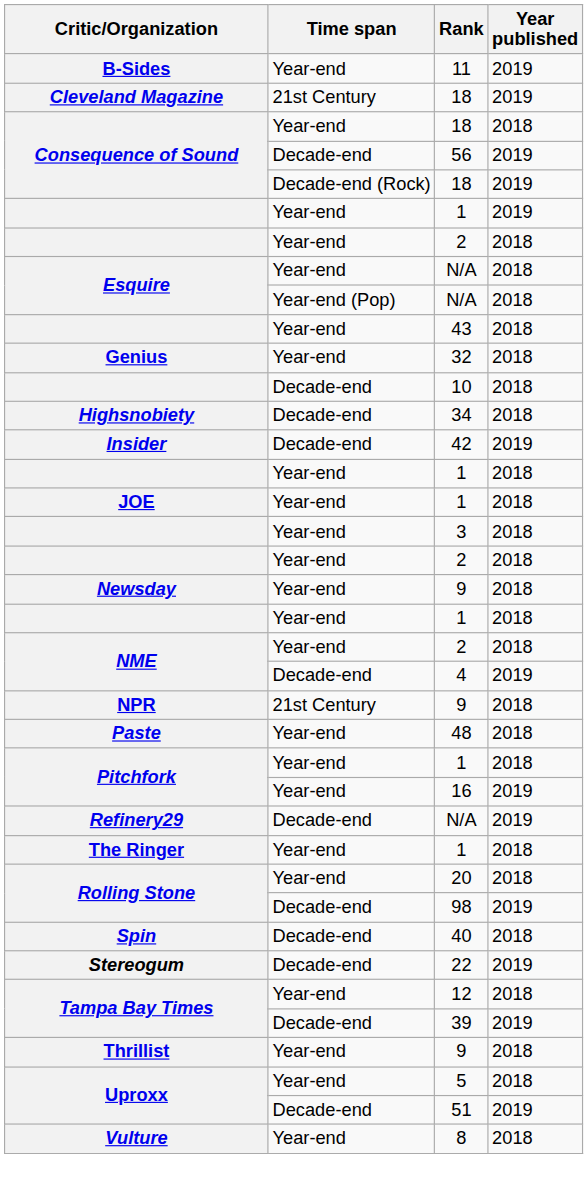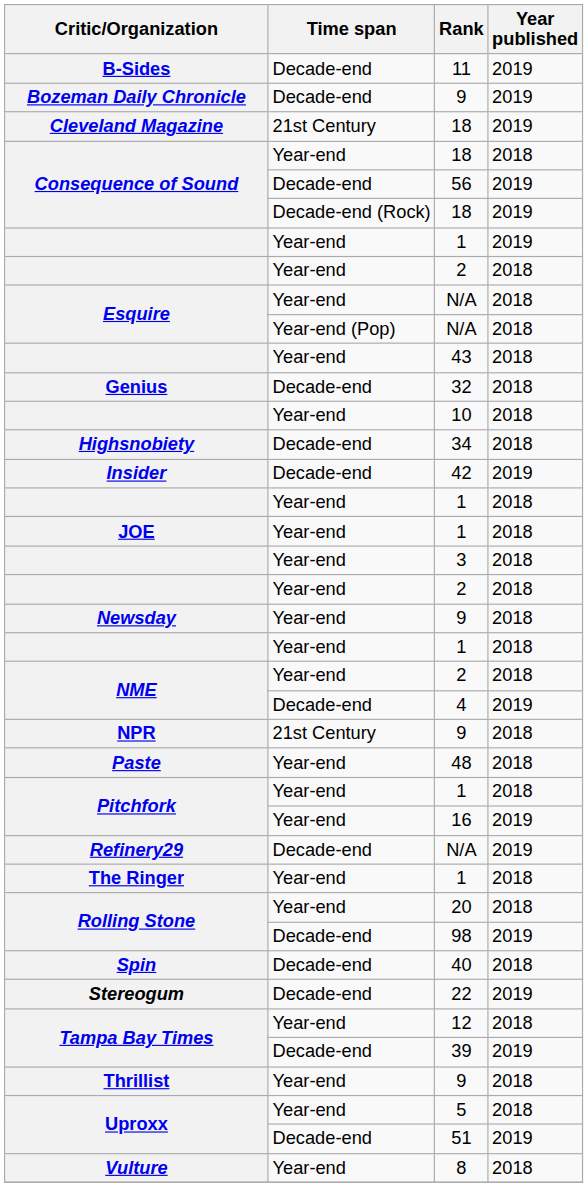 <table class="wikitable sortable plainrowheaders">
 <tr>
 <th scope="col" style="width:14em;">Critic/Organization</th>
 <th scope="col">Time span</th>
 <th scope="col">Rank</th>
 <th scope="col">Year<br>published</th>
 </tr>
 <tr>
 <th scope="row"><a href='#'>B-Sides</a></th>
-<td>Year-end</td>
+<td>Decade-end</td>
 <td style="text-align:center;">11</td>
+<td>2019</td>
+</tr>
+<tr>
+<th scope="row"><em><a href='#'>Bozeman Daily Chronicle</a></em></th>
+<td>Decade-end</td>
+<td style="text-align:center;">9</td>
 <td>2019</td>
 </tr>
 <tr>
 <th scope="row"><em><a href='#'>Cleveland Magazine</a></em></th>
 <td>21st Century</td>
 <td style="text-align:center;">18</td>
 <td>2019</td>
 </tr>
 <tr>
 <th scope="row" rowspan="3"><em><a href='#'>Consequence of Sound</a></em></th>
 <td>Year-end</td>
 <td style="text-align:center;">18</td>
 <td>2018</td>
 </tr>
 <tr>
 <td>Decade-end</td>
 <td style="text-align:center;">56</td>
 <td>2019</td>
 </tr>
 <tr>
 <td>Decade-end (Rock)</td>
 <td style="text-align:center;">18</td>
 <td>2019</td>
 </tr>
 <tr>
 <th scope="row"></th>
 <td>Year-end</td>
 <td style="text-align:center;">1</td>
 <td>2019</td>
 </tr>
 <tr>
 <th scope="row"></th>
 <td>Year-end</td>
 <td style="text-align:center;">2</td>
 <td>2018</td>
 </tr>
 <tr>
 <th scope="row" rowspan="2"><em><a href='#'>Esquire</a></em></th>
 <td>Year-end</td>
 <td style="text-align:center;">N/A</td>
 <td>2018</td>
 </tr>
 <tr>
 <td>Year-end (Pop)</td>
 <td style="text-align:center;">N/A</td>
 <td>2018</td>
 </tr>
 <tr>
 <th scope="row"></th>
 <td>Year-end</td>
 <td style="text-align:center;">43</td>
 <td>2018</td>
 </tr>
 <tr>
 <th scope="row"><a href='#'>Genius</a></th>
-<td>Year-end</td>
+<td>Decade-end</td>
 <td style="text-align:center;">32</td>
 <td>2018</td>
 </tr>
 <tr>
 <th scope="row"></th>
-<td>Decade-end</td>
+<td>Year-end</td>
 <td style="text-align:center;">10</td>
 <td>2018</td>
 </tr>
 <tr>
 <th scope="row"><em><a href='#'>Highsnobiety</a></em></th>
 <td>Decade-end</td>
 <td style="text-align:center;">34</td>
 <td>2018</td>
 </tr>
 <tr>
 <th scope="row"><em><a href='#'>Insider</a></em></th>
 <td>Decade-end</td>
 <td style="text-align:center;">42</td>
 <td>2019</td>
 </tr>
 <tr>
 <th scope="row"></th>
 <td>Year-end</td>
 <td style="text-align:center;">1</td>
 <td>2018</td>
 </tr>
 <tr>
 <th scope="row"><a href='#'>JOE</a></th>
 <td>Year-end</td>
 <td style="text-align:center;">1</td>
 <td>2018</td>
 </tr>
 <tr>
 <th scope="row"></th>
 <td>Year-end</td>
 <td style="text-align:center;">3</td>
 <td>2018</td>
 </tr>
 <tr>
 <th scope="row"></th>
 <td>Year-end</td>
 <td style="text-align:center;">2</td>
 <td>2018</td>
 </tr>
 <tr>
 <th scope="row"><em><a href='#'>Newsday</a></em></th>
 <td>Year-end</td>
 <td style="text-align:center;">9</td>
 <td>2018</td>
 </tr>
 <tr>
 <th scope="row"></th>
 <td>Year-end</td>
 <td style="text-align:center;">1</td>
 <td>2018</td>
 </tr>
 <tr>
 <th scope="row" rowspan="2"><em><a href='#'>NME</a></em></th>
 <td>Year-end</td>
 <td style="text-align:center;">2</td>
 <td>2018</td>
 </tr>
 <tr>
 <td>Decade-end</td>
 <td style="text-align:center;">4</td>
 <td>2019</td>
 </tr>
 <tr>
 <th scope="row"><a href='#'>NPR</a></th>
 <td>21st Century</td>
 <td style="text-align:center;">9</td>
 <td>2018</td>
 </tr>
 <tr>
 <th scope="row"><em><a href='#'>Paste</a></em></th>
 <td>Year-end</td>
 <td style="text-align:center;">48</td>
 <td>2018</td>
 </tr>
 <tr>
 <th scope="row" rowspan="2"><em><a href='#'>Pitchfork</a></em></th>
 <td>Year-end</td>
 <td style="text-align:center;">1</td>
 <td>2018</td>
 </tr>
 <tr>
 <td>Year-end</td>
 <td style="text-align:center;">16</td>
 <td>2019</td>
 </tr>
 <tr>
 <th scope="row"><em><a href='#'>Refinery29</a></em></th>
 <td>Decade-end</td>
 <td style="text-align:center;">N/A</td>
 <td>2019</td>
 </tr>
 <tr>
 <th scope="row"><a href='#'>The Ringer</a></th>
 <td>Year-end</td>
 <td style="text-align:center;">1</td>
 <td>2018</td>
 </tr>
 <tr>
 <th scope="row" rowspan="2"><em><a href='#'>Rolling Stone</a></em></th>
 <td>Year-end</td>
 <td style="text-align:center;">20</td>
 <td>2018</td>
 </tr>
 <tr>
 <td>Decade-end</td>
 <td style="text-align:center;">98</td>
 <td>2019</td>
 </tr>
 <tr>
 <th scope="row"><em><a href='#'>Spin</a></em></th>
 <td>Decade-end</td>
 <td style="text-align:center;">40</td>
 <td>2018</td>
 </tr>
 <tr>
 <th scope="row"><em>Stereogum</em></th>
 <td>Decade-end</td>
 <td style="text-align:center;">22</td>
 <td>2019</td>
 </tr>
 <tr>
 <th scope="row" rowspan="2"><em><a href='#'>Tampa Bay Times</a></em></th>
 <td>Year-end</td>
 <td style="text-align:center;">12</td>
 <td>2018</td>
 </tr>
 <tr>
 <td>Decade-end</td>
 <td style="text-align:center;">39</td>
 <td>2019</td>
 </tr>
 <tr>
 <th scope="row"><a href='#'>Thrillist</a></th>
 <td>Year-end</td>
 <td style="text-align:center;">9</td>
 <td>2018</td>
 </tr>
 <tr>
 <th scope="row" rowspan="2"><a href='#'>Uproxx</a></th>
 <td>Year-end</td>
 <td style="text-align:center;">5</td>
 <td>2018</td>
 </tr>
 <tr>
 <td>Decade-end</td>
 <td style="text-align:center;">51</td>
 <td>2019</td>
 </tr>
 <tr>
 <th scope="row"><em><a href='#'>Vulture</a></em></th>
 <td>Year-end</td>
 <td style="text-align:center;">8</td>
 <td>2018</td>
 </tr>
 <tr>
 </tr>
 </table>
